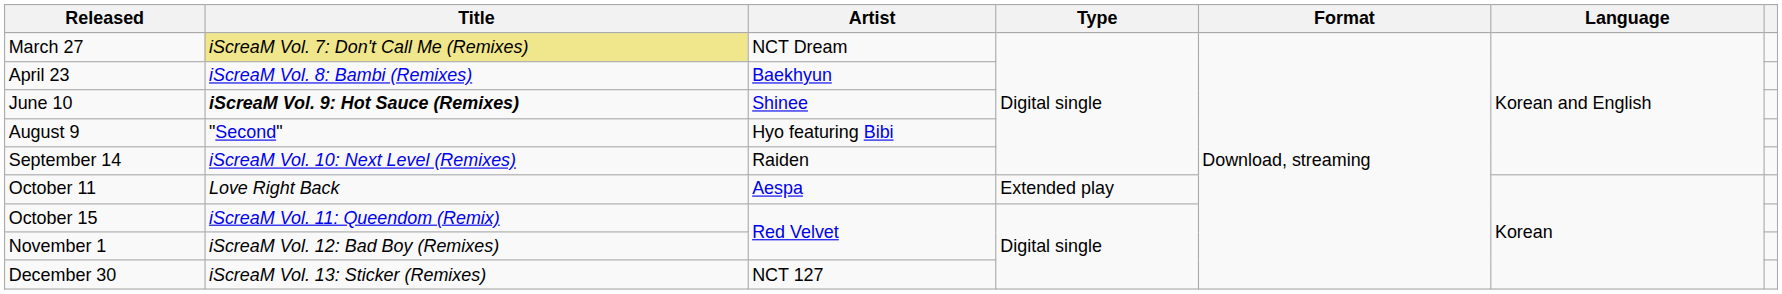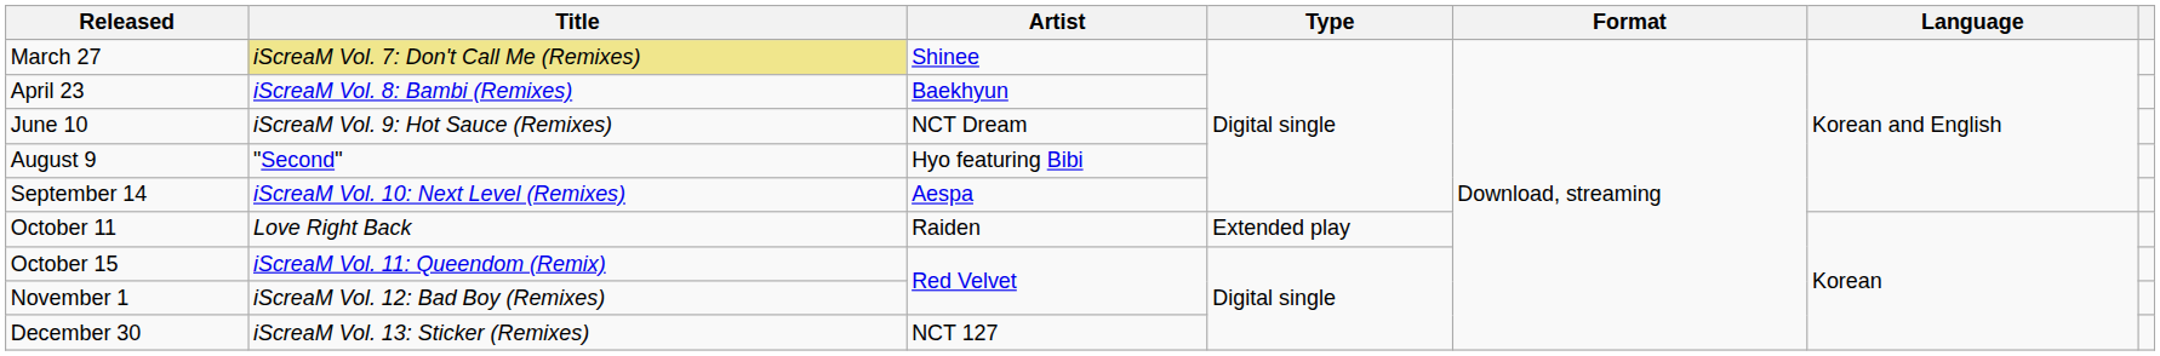 <table class="wikitable" width="100%">
 <tr>
 <th scope="col">Released</th>
 <th scope="col">Title</th>
 <th scope="col">Artist</th>
 <th scope="col">Type</th>
 <th scope="col">Format</th>
 <th scope="col">Language</th>
 <th scope="col" class="unsortable"></th>
 </tr>
 <tr>
 <td>March 27</td>
 <td style="background: khaki;"><em>iScreaM Vol. 7: Don't Call Me (Remixes)</em></td>
-<td>NCT Dream</td>
+<td><a href='#'>Shinee</a></td>
 <td rowspan="5">Digital single</td>
 <td rowspan="9">Download, streaming</td>
 <td rowspan="5">Korean and English</td>
 <td></td>
 </tr>
 <tr>
 <td>April 23</td>
 <td><em><a href='#'>iScreaM Vol. 8: Bambi (Remixes)</a></em></td>
 <td><a href='#'>Baekhyun</a></td>
 <td></td>
 </tr>
 <tr>
 <td>June 10</td>
-<td><strong><em>iScreaM Vol. 9: Hot Sauce (Remixes)</em></strong></td>
-<td><a href='#'>Shinee</a></td>
+<td><em>iScreaM Vol. 9: Hot Sauce (Remixes)</em></td>
+<td>NCT Dream</td>
 <td></td>
 </tr>
 <tr>
 <td>August 9</td>
 <td>"<a href='#'>Second</a>"</td>
 <td>Hyo featuring <a href='#'>Bibi</a></td>
 <td></td>
 </tr>
 <tr>
 <td>September 14</td>
 <td><em><a href='#'>iScreaM Vol. 10: Next Level (Remixes)</a></em></td>
-<td>Raiden</td>
+<td><a href='#'>Aespa</a></td>
 <td></td>
 </tr>
 <tr>
 <td>October 11</td>
 <td><em>Love Right Back</em></td>
-<td><a href='#'>Aespa</a></td>
+<td>Raiden</td>
 <td>Extended play</td>
 <td rowspan="4">Korean</td>
 <td></td>
 </tr>
 <tr>
 <td>October 15</td>
 <td><em><a href='#'>iScreaM Vol. 11: Queendom (Remix)</a></em></td>
 <td rowspan="2"><a href='#'>Red Velvet</a></td>
 <td rowspan="3">Digital single</td>
 <td></td>
 </tr>
 <tr>
 <td>November 1</td>
 <td><em>iScreaM Vol. 12: Bad Boy (Remixes)</em></td>
 <td></td>
 </tr>
 <tr>
 <td>December 30</td>
 <td><em>iScreaM Vol. 13: Sticker (Remixes)</em></td>
 <td>NCT 127</td>
 <td></td>
 </tr>
 </table>
